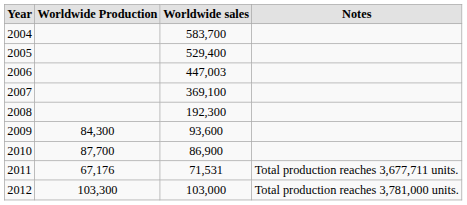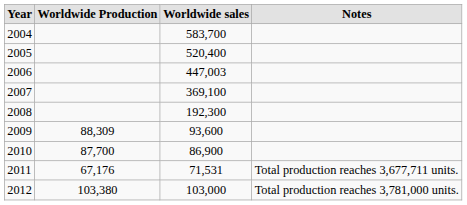 <table class="wikitable" style=";">
 <tr align="center">
 <td style="background:#e2e2e2;"><strong>Year</strong></td>
 <td style="background:#e2e2e2;"><strong>Worldwide Production</strong></td>
 <td style="background:#e2e2e2;"><strong>Worldwide sales</strong></td>
 <td style="background:#e2e2e2;"><strong>Notes</strong></td>
 </tr>
 <tr>
 <td>2004</td>
 <td></td>
 <td align="center">583,700</td>
 <td></td>
 </tr>
 <tr>
 <td>2005</td>
 <td></td>
-<td align="center">529,400</td>
+<td align="center">520,400</td>
 <td></td>
 </tr>
 <tr>
 <td>2006</td>
 <td></td>
 <td align="center">447,003</td>
 <td></td>
 </tr>
 <tr>
 <td>2007</td>
 <td></td>
 <td align="center">369,100</td>
 <td></td>
 </tr>
 <tr>
 <td>2008</td>
 <td></td>
 <td align="center">192,300</td>
 <td></td>
 </tr>
 <tr>
 <td>2009</td>
-<td align="center">84,300</td>
+<td align="center">88,309</td>
 <td align="center">93,600</td>
 <td></td>
 </tr>
 <tr>
 <td>2010</td>
 <td align="center">87,700</td>
 <td align="center">86,900</td>
 <td></td>
 </tr>
 <tr>
 <td>2011</td>
 <td align="center">67,176</td>
 <td align="center">71,531</td>
 <td>Total production reaches 3,677,711 units.</td>
 </tr>
 <tr>
 <td>2012</td>
-<td align="center">103,300</td>
+<td align="center">103,380</td>
 <td align="center">103,000</td>
 <td>Total production reaches 3,781,000 units.</td>
 </tr>
 </table>
